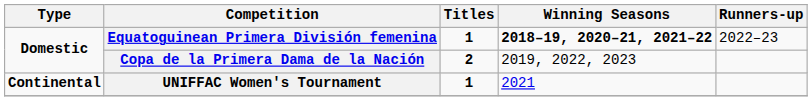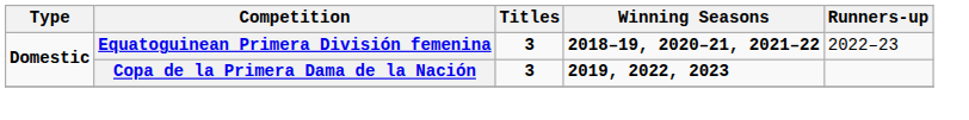 <table class="wikitable plainrowheaders" style="font-size:95%; text-align:center;">
 <tr>
 <th style="width:5">Type</th>
 <th style="width:5">Competition</th>
 <th style="width:5">Titles</th>
 <th style="width:5">Winning Seasons</th>
 <th style="width:5">Runners-up</th>
 </tr>
 <tr>
 <td rowspan="2"><strong>Domestic</strong></td>
 <th scope=col><a href='#'>Equatoguinean Primera División femenina</a></th>
-<td><strong>1</strong></td>
+<td><strong>3</strong></td>
 <td align="left"><strong>2018–19, 2020–21, 2021–22</strong></td>
 <td align="left">2022–23</td>
 </tr>
 <tr>
 <th scope=col><a href='#'>Copa de la Primera Dama de la Nación</a></th>
-<td><strong>2</strong></td>
-<td align="left">2019, 2022, 2023</td>
-<td align="left"></td>
-</tr>
-<tr>
-<td><strong>Continental</strong></td>
-<th scope=col>UNIFFAC Women's Tournament</th>
-<td><strong>1</strong></td>
-<td align="left"><a href='#'>2021</a></td>
+<td><strong>3</strong></td>
+<td align="left"><strong>2019, 2022, 2023</strong></td>
 <td align="left"></td>
 </tr>
 <tr>
 </tr>
 </table>
